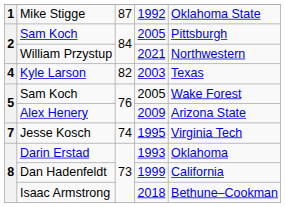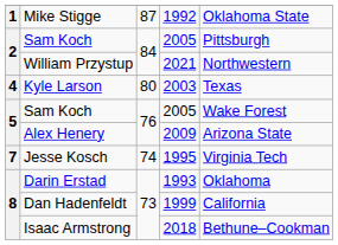 <table class=wikitable>
 <tr>
 </tr>
 <tr>
 <th>1</th>
 <td>Mike Stigge</td>
 <td>87</td>
 <td><a href='#'>1992</a></td>
 <td><a href='#'>Oklahoma State</a></td>
 </tr>
 <tr>
 <th rowspan=2>2</th>
 <td><a href='#'>Sam Koch</a></td>
 <td rowspan=2>84</td>
 <td><a href='#'>2005</a></td>
 <td><a href='#'>Pittsburgh</a></td>
 </tr>
 <tr>
 <td>William Przystup</td>
 <td><a href='#'>2021</a></td>
 <td><a href='#'>Northwestern</a></td>
 </tr>
 <tr>
 <th>4</th>
 <td><a href='#'>Kyle Larson</a></td>
-<td>82</td>
+<td>80</td>
 <td><a href='#'>2003</a></td>
 <td><a href='#'>Texas</a></td>
 </tr>
 <tr>
 <th rowspan=2>5</th>
 <td>Sam Koch</td>
 <td rowspan=2>76</td>
 <td>2005</td>
 <td><a href='#'>Wake Forest</a></td>
 </tr>
 <tr>
 <td><a href='#'>Alex Henery</a></td>
 <td><a href='#'>2009</a></td>
 <td><a href='#'>Arizona State</a></td>
 </tr>
 <tr>
 <th>7</th>
 <td>Jesse Kosch</td>
 <td>74</td>
 <td><a href='#'>1995</a></td>
 <td><a href='#'>Virginia Tech</a></td>
 </tr>
 <tr>
 <th rowspan=3>8</th>
 <td><a href='#'>Darin Erstad</a></td>
 <td rowspan=3>73</td>
 <td><a href='#'>1993</a></td>
 <td><a href='#'>Oklahoma</a></td>
 </tr>
 <tr>
 <td>Dan Hadenfeldt</td>
 <td><a href='#'>1999</a></td>
 <td><a href='#'>California</a></td>
 </tr>
 <tr>
 <td>Isaac Armstrong</td>
 <td><a href='#'>2018</a></td>
 <td><a href='#'>Bethune–Cookman</a></td>
 </tr>
 </table>
